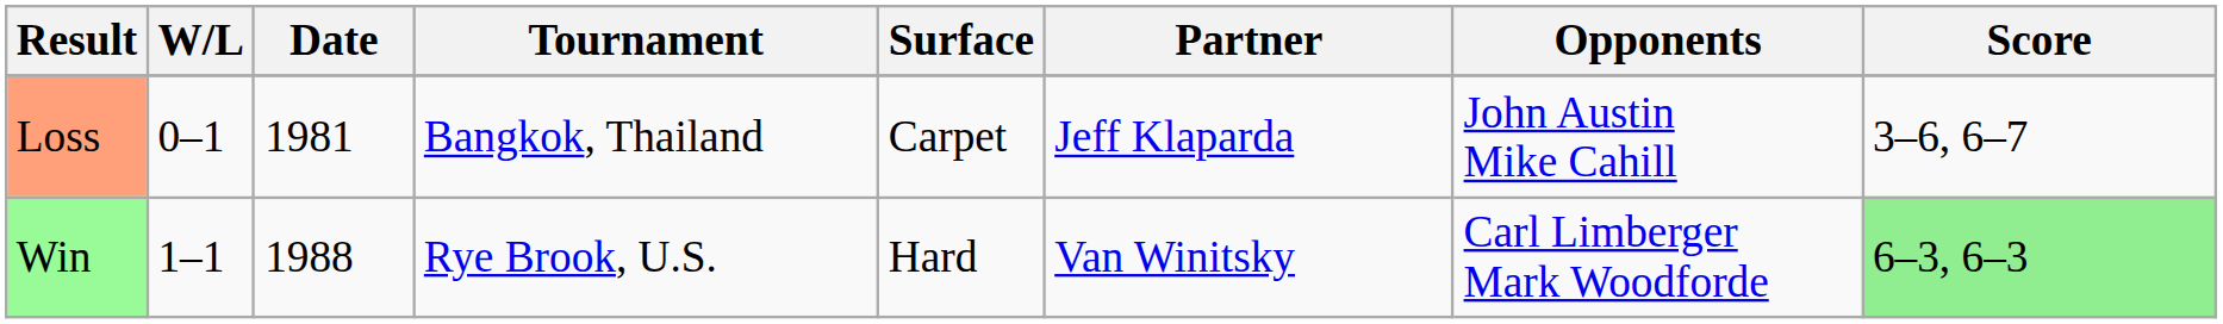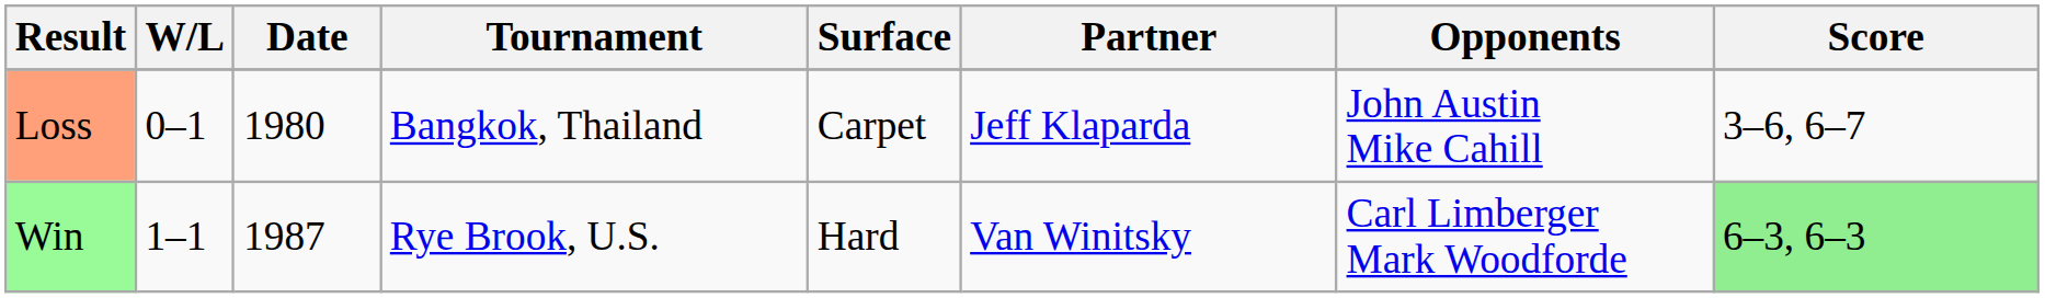 <table class="sortable wikitable">
 <tr>
 <th style="width:40px">Result</th>
 <th style="width:30px" class="unsortable">W/L</th>
 <th style="width:50px">Date</th>
 <th style="width:160px">Tournament</th>
 <th style="width:50px">Surface</th>
 <th style="width:140px">Partner</th>
 <th style="width:140px">Opponents</th>
 <th style="width:120px" class="unsortable">Score</th>
 </tr>
 <tr>
 </tr>
 <tr>
 <td style="background:#ffa07a;">Loss</td>
 <td>0–1</td>
-<td>1981</td>
+<td>1980</td>
 <td><a href='#'>Bangkok</a>, Thailand</td>
 <td>Carpet</td>
 <td> <a href='#'>Jeff Klaparda</a></td>
 <td> <a href='#'>John Austin</a> <br>  <a href='#'>Mike Cahill</a></td>
 <td>3–6, 6–7</td>
 </tr>
 <tr>
 <td style="background:#98fb98;">Win</td>
 <td>1–1</td>
-<td>1988</td>
+<td>1987</td>
 <td><a href='#'>Rye Brook</a>, U.S.</td>
 <td>Hard</td>
 <td> <a href='#'>Van Winitsky</a></td>
 <td> <a href='#'>Carl Limberger</a> <br>  <a href='#'>Mark Woodforde</a></td>
 <td style="background: lightgreen;">6–3, 6–3</td>
 </tr>
 </table>
